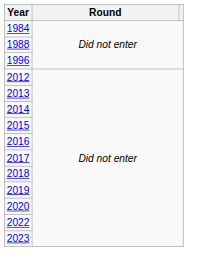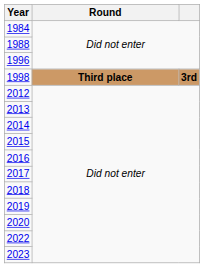 <table class="wikitable" style="text-align: center; font-size:90%">
 <tr>
 <th>Year</th>
 <th style="width:200px">Round</th>
 <th></th>
 </tr>
 <tr>
 <td><a href='#'>1984</a></td>
 <td colspan="2" rowspan="3"><em>Did not enter</em></td>
 </tr>
 <tr>
 <td><a href='#'>1988</a></td>
 </tr>
 <tr>
 <td><a href='#'>1996</a></td>
+</tr>
+<tr>
+<td><a href='#'>1998</a></td>
+<td bgcolor="cc9966"><strong>Third place</strong></td>
+<td bgcolor="cc9966"><strong>3rd</strong></td>
 </tr>
 <tr>
 <td><a href='#'>2012</a></td>
 <td colspan="2" rowspan="11"><em>Did not enter</em></td>
 </tr>
 <tr>
 <td><a href='#'>2013</a></td>
 </tr>
 <tr>
 <td><a href='#'>2014</a></td>
 </tr>
 <tr>
 <td><a href='#'>2015</a></td>
 </tr>
 <tr>
 <td><a href='#'>2016</a></td>
 </tr>
 <tr>
 <td><a href='#'>2017</a></td>
 </tr>
 <tr>
 <td><a href='#'>2018</a></td>
 </tr>
 <tr>
 <td><a href='#'>2019</a></td>
 </tr>
 <tr>
 <td><a href='#'>2020</a></td>
 </tr>
 <tr>
 <td><a href='#'>2022</a></td>
 </tr>
 <tr>
 <td><a href='#'>2023</a></td>
 </tr>
 </table>
